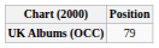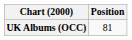 <table class="wikitable plainrowheaders" style="text-align:center">
 <tr>
 <th scope="col">Chart (2000)</th>
 <th scope="col">Position</th>
 </tr>
 <tr>
 <th scope="row">UK Albums (OCC)</th>
-<td>79</td>
+<td>81</td>
 </tr>
 </table>
